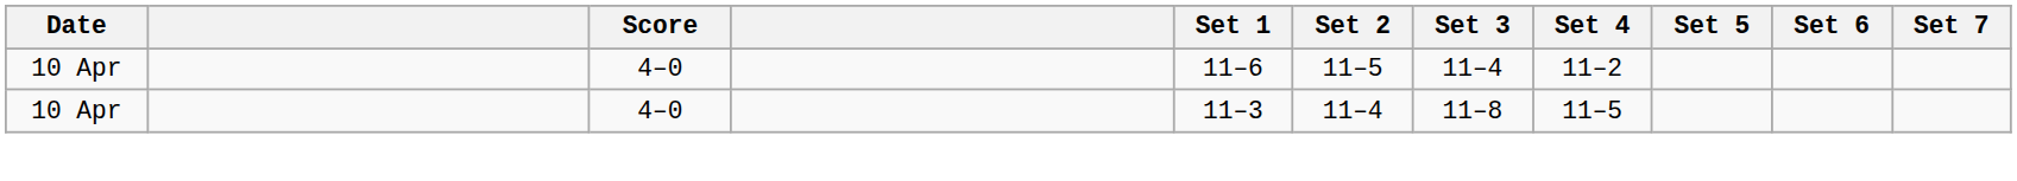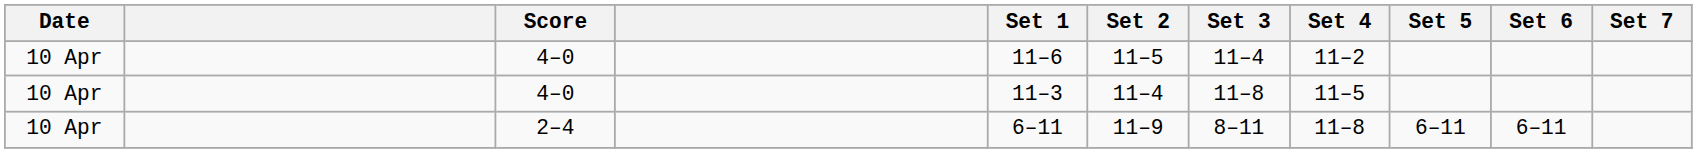 <table class="wikitable" style="text-align: center; font-size:90% ">
 <tr>
 <th width="60">Date</th>
 <th align="right" width="200"></th>
 <th width="60">Score</th>
 <th align="left" width="200"></th>
 <th width="50">Set 1</th>
 <th width="50">Set 2</th>
 <th width="50">Set 3</th>
 <th width="50">Set 4</th>
 <th width="50">Set 5</th>
 <th width="50">Set 6</th>
 <th width="50">Set 7</th>
 </tr>
 <tr>
 <td>10 Apr</td>
 <td align=left><strong></strong></td>
 <td align=center>4–0</td>
 <td align=left></td>
 <td>11–6</td>
 <td>11–5</td>
 <td>11–4</td>
 <td>11–2</td>
 <td></td>
 <td></td>
 <td></td>
 </tr>
 <tr>
 <td>10 Apr</td>
 <td align=left><strong></strong></td>
 <td align=center>4–0</td>
 <td align=left></td>
 <td>11–3</td>
 <td>11–4</td>
 <td>11–8</td>
 <td>11–5</td>
 <td></td>
 <td></td>
 <td></td>
 </tr>
+<tr>
+<td>10 Apr</td>
+<td align=left></td>
+<td align=center>2–4</td>
+<td align=left><strong></strong></td>
+<td>6–11</td>
+<td>11–9</td>
+<td>8–11</td>
+<td>11–8</td>
+<td>6–11</td>
+<td>6–11</td>
+<td></td>
+</tr>
 </table>
